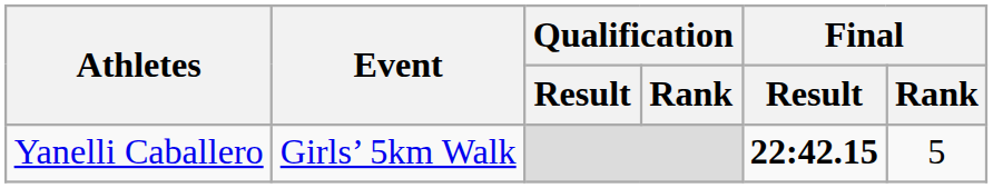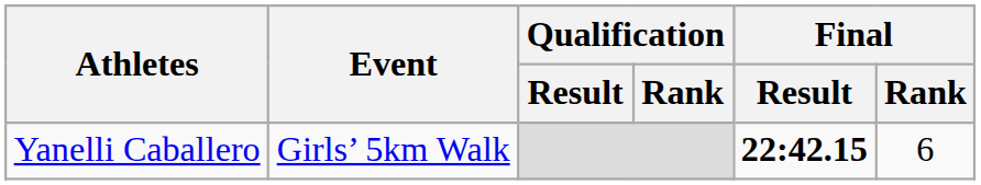 <table class="wikitable" border="1" style="font-size:90%">
 <tr>
 <th rowspan=2>Athletes</th>
 <th rowspan=2>Event</th>
 <th colspan=2>Qualification</th>
 <th colspan=2>Final</th>
 </tr>
 <tr>
 <th>Result</th>
 <th>Rank</th>
 <th>Result</th>
 <th>Rank</th>
 </tr>
 <tr>
 <td><a href='#'>Yanelli Caballero</a></td>
 <td><a href='#'>Girls’ 5km Walk</a></td>
 <td colspan=2 bgcolor=#DCDCDC></td>
 <td align=center><strong>22:42.15</strong></td>
-<td align=center>5</td>
+<td align=center>6</td>
 </tr>
 </table>
